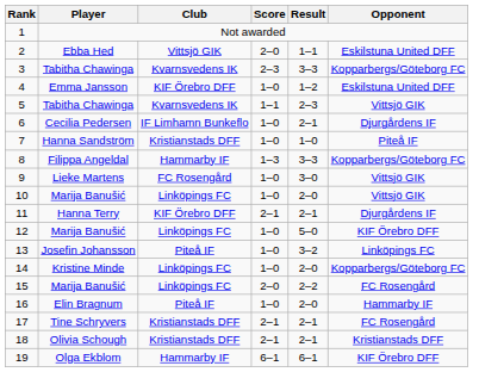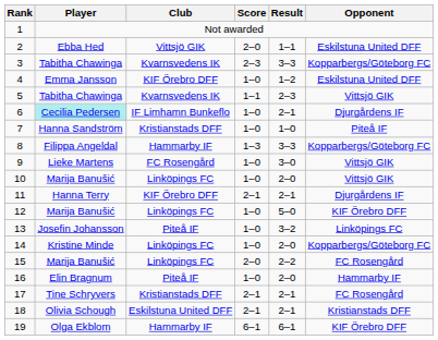 <table class="wikitable sortable" style="font-size: 95%;text-align: center;">
 <tr>
 <th>Rank</th>
 <th>Player</th>
 <th>Club</th>
 <th>Score</th>
 <th>Result</th>
 <th>Opponent</th>
 </tr>
 <tr>
 <td>1</td>
 <td colspan="6">Not awarded</td>
 </tr>
 <tr>
 <td>2</td>
 <td><a href='#'>Ebba Hed</a></td>
 <td><a href='#'>Vittsjö GIK</a></td>
 <td>2–0</td>
 <td>1–1</td>
 <td><a href='#'>Eskilstuna United DFF</a></td>
 </tr>
 <tr>
 <td>3</td>
 <td><a href='#'>Tabitha Chawinga</a></td>
 <td><a href='#'>Kvarnsvedens IK</a></td>
 <td>2–3</td>
 <td>3–3</td>
 <td><a href='#'>Kopparbergs/Göteborg FC</a></td>
 </tr>
 <tr>
 <td>4</td>
 <td><a href='#'>Emma Jansson</a></td>
 <td><a href='#'>KIF Örebro DFF</a></td>
 <td>1–0</td>
 <td>1–2</td>
 <td><a href='#'>Eskilstuna United DFF</a></td>
 </tr>
 <tr>
 <td>5</td>
 <td><a href='#'>Tabitha Chawinga</a></td>
 <td><a href='#'>Kvarnsvedens IK</a></td>
 <td>1–1</td>
 <td>2–3</td>
 <td><a href='#'>Vittsjö GIK</a></td>
 </tr>
 <tr>
 <td>6</td>
-<td><a href='#'>Cecilia Pedersen</a></td>
+<td style="background: paleturquoise;"><a href='#'>Cecilia Pedersen</a></td>
 <td><a href='#'>IF Limhamn Bunkeflo</a></td>
 <td>1–0</td>
 <td>2–1</td>
 <td><a href='#'>Djurgårdens IF</a></td>
 </tr>
 <tr>
 <td>7</td>
 <td><a href='#'>Hanna Sandström</a></td>
 <td><a href='#'>Kristianstads DFF</a></td>
 <td>1–0</td>
 <td>1–0</td>
 <td><a href='#'>Piteå IF</a></td>
 </tr>
 <tr>
 <td>8</td>
 <td><a href='#'>Filippa Angeldal</a></td>
 <td><a href='#'>Hammarby IF</a></td>
 <td>1–3</td>
 <td>3–3</td>
 <td><a href='#'>Kopparbergs/Göteborg FC</a></td>
 </tr>
 <tr>
 <td>9</td>
 <td><a href='#'>Lieke Martens</a></td>
 <td><a href='#'>FC Rosengård</a></td>
 <td>1–0</td>
 <td>3–0</td>
 <td><a href='#'>Vittsjö GIK</a></td>
 </tr>
 <tr>
 <td>10</td>
 <td><a href='#'>Marija Banušić</a></td>
 <td><a href='#'>Linköpings FC</a></td>
 <td>1–0</td>
 <td>2–0</td>
 <td><a href='#'>Vittsjö GIK</a></td>
 </tr>
 <tr>
 <td>11</td>
 <td><a href='#'>Hanna Terry</a></td>
 <td><a href='#'>KIF Örebro DFF</a></td>
 <td>2–1</td>
 <td>2–1</td>
 <td><a href='#'>Djurgårdens IF</a></td>
 </tr>
 <tr>
 <td>12</td>
 <td><a href='#'>Marija Banušić</a></td>
 <td><a href='#'>Linköpings FC</a></td>
 <td>1–0</td>
 <td>5–0</td>
 <td><a href='#'>KIF Örebro DFF</a></td>
 </tr>
 <tr>
 <td>13</td>
 <td><a href='#'>Josefin Johansson</a></td>
 <td><a href='#'>Piteå IF</a></td>
 <td>1–0</td>
 <td>3–2</td>
 <td><a href='#'>Linköpings FC</a></td>
 </tr>
 <tr>
 <td>14</td>
 <td><a href='#'>Kristine Minde</a></td>
 <td><a href='#'>Linköpings FC</a></td>
 <td>1–0</td>
 <td>2–0</td>
 <td><a href='#'>Kopparbergs/Göteborg FC</a></td>
 </tr>
 <tr>
 <td>15</td>
 <td><a href='#'>Marija Banušić</a></td>
 <td><a href='#'>Linköpings FC</a></td>
 <td>2–0</td>
 <td>2–2</td>
 <td><a href='#'>FC Rosengård</a></td>
 </tr>
 <tr>
 <td>16</td>
 <td><a href='#'>Elin Bragnum</a></td>
 <td><a href='#'>Piteå IF</a></td>
 <td>1–0</td>
 <td>2–0</td>
 <td><a href='#'>Hammarby IF</a></td>
 </tr>
 <tr>
 <td>17</td>
 <td><a href='#'>Tine Schryvers</a></td>
 <td><a href='#'>Kristianstads DFF</a></td>
 <td>2–1</td>
 <td>2–1</td>
 <td><a href='#'>FC Rosengård</a></td>
 </tr>
 <tr>
 <td>18</td>
 <td><a href='#'>Olivia Schough</a></td>
-<td><a href='#'>Kristianstads DFF</a></td>
+<td><a href='#'>Eskilstuna United DFF</a></td>
 <td>2–1</td>
 <td>2–1</td>
 <td><a href='#'>Kristianstads DFF</a></td>
 </tr>
 <tr>
 <td>19</td>
 <td><a href='#'>Olga Ekblom</a></td>
 <td><a href='#'>Hammarby IF</a></td>
 <td>6–1</td>
 <td>6–1</td>
 <td><a href='#'>KIF Örebro DFF</a></td>
 </tr>
 </table>
